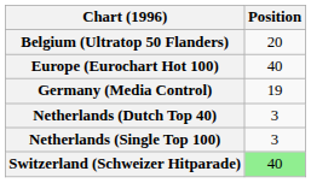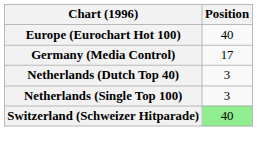 <table class="wikitable sortable plainrowheaders" style="text-align:center">
 <tr>
 <th>Chart (1996)</th>
 <th>Position</th>
-</tr>
-<tr>
-<th scope="row">Belgium (Ultratop 50 Flanders)</th>
-<td>20</td>
 </tr>
 <tr>
 <th scope="row">Europe (Eurochart Hot 100)</th>
 <td>40</td>
 </tr>
 <tr>
 <th scope="row">Germany (Media Control)</th>
-<td align="center">19</td>
+<td align="center">17</td>
 </tr>
 <tr>
 <th scope="row">Netherlands (Dutch Top 40)</th>
 <td align="center">3</td>
 </tr>
 <tr>
 <th scope="row">Netherlands (Single Top 100)</th>
 <td align="center">3</td>
 </tr>
 <tr>
 <th scope="row">Switzerland (Schweizer Hitparade)</th>
 <td align="center" style="background: lightgreen;">40</td>
 </tr>
 </table>
